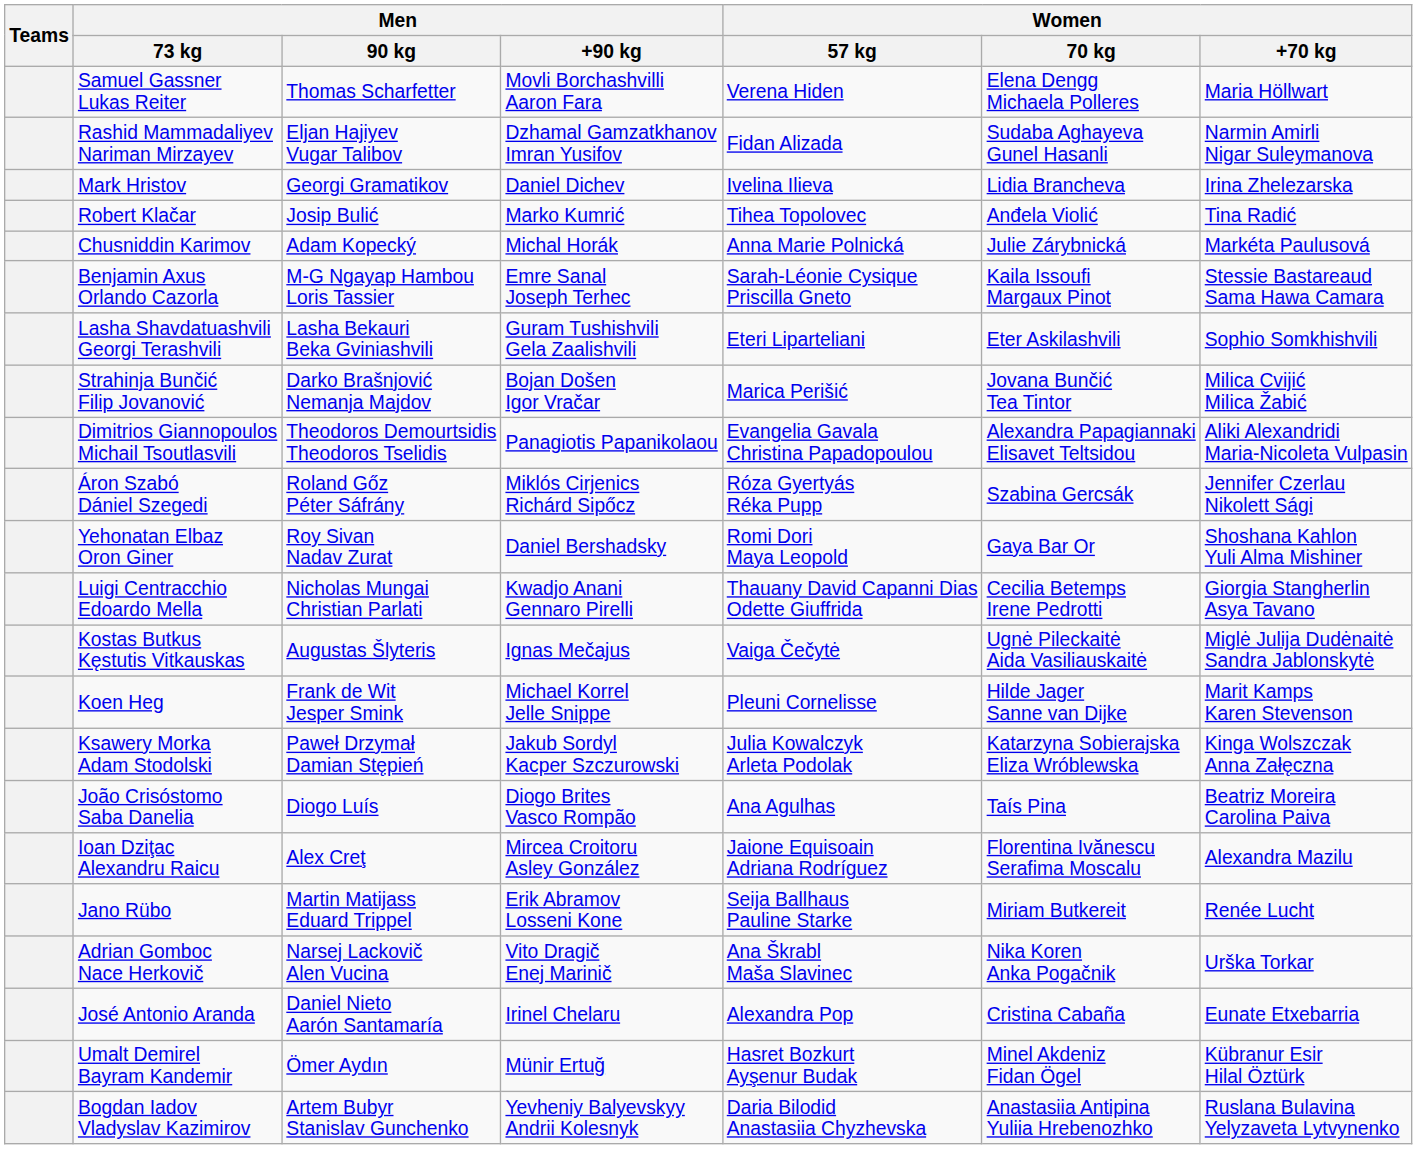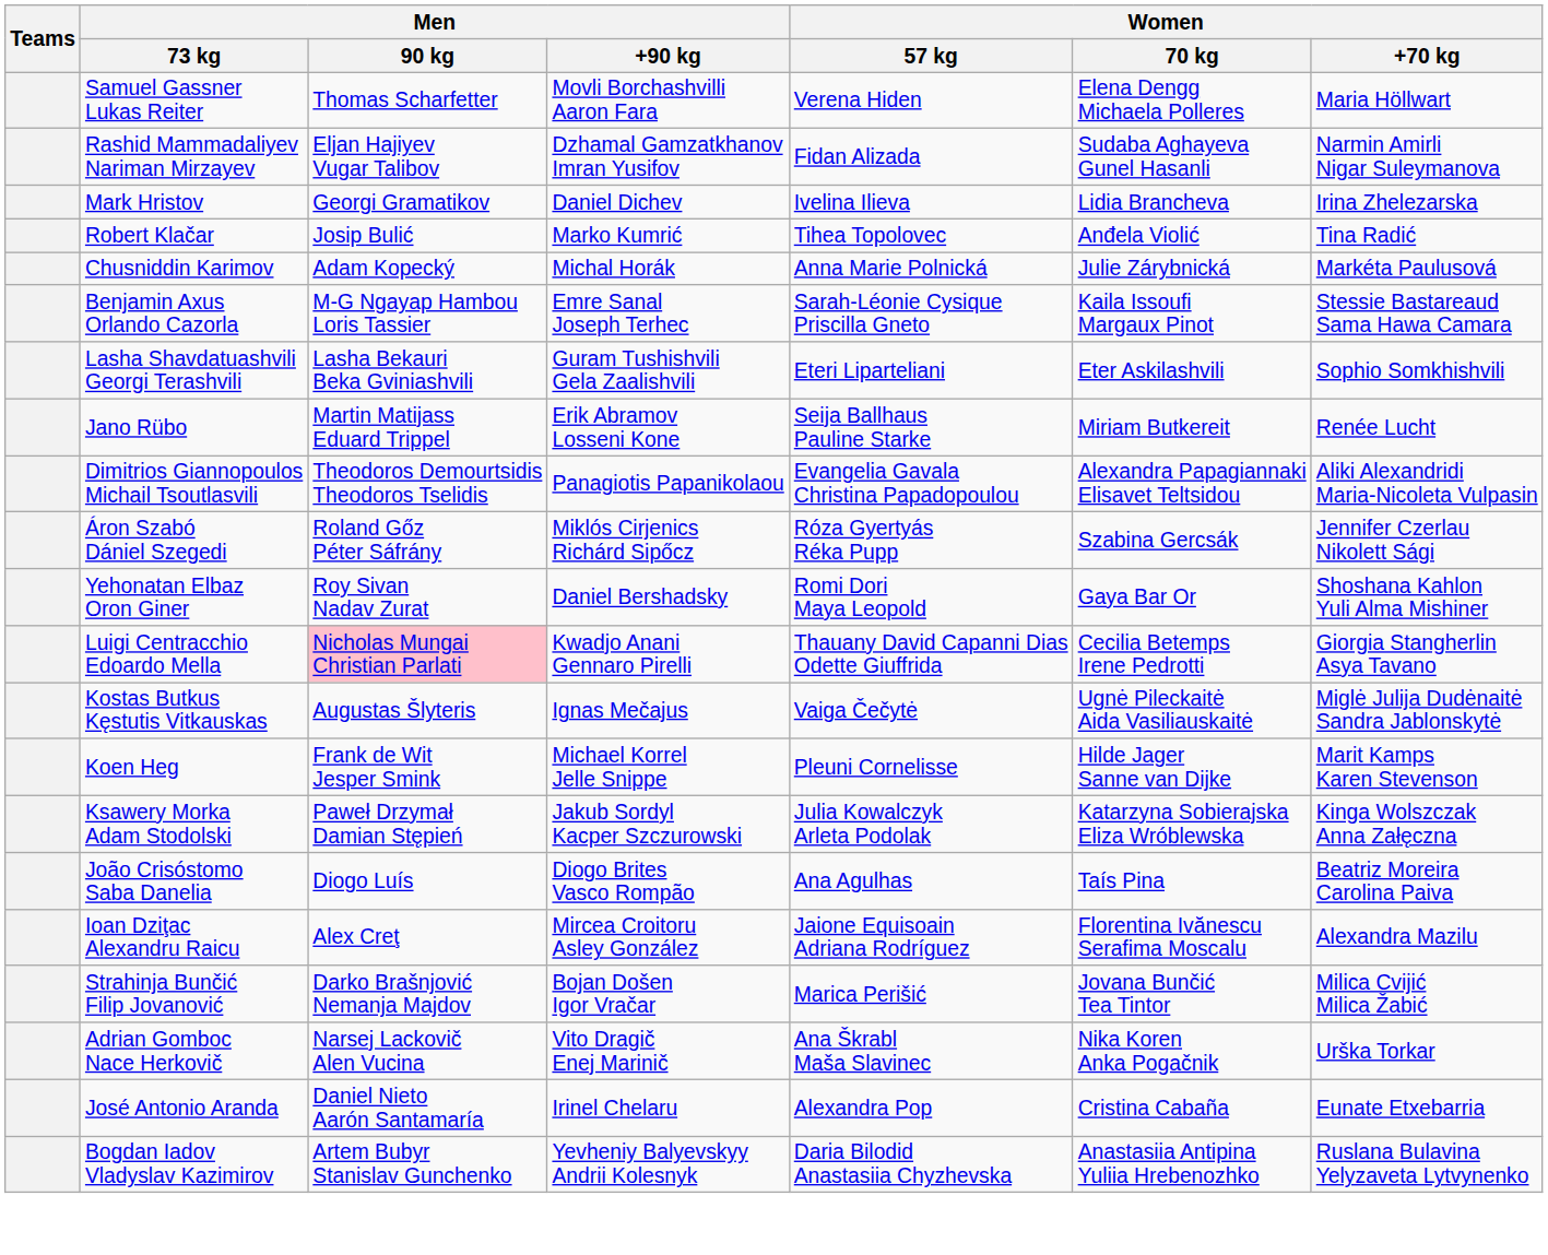 <table class="wikitable sortable mw-collapsible" style="font-size:90%">
 <tr>
 <th rowspan=2>Teams</th>
 <th colspan=3>Men</th>
 <th colspan=3>Women</th>
 </tr>
 <tr>
 <th>73 kg</th>
 <th>90 kg</th>
 <th>+90 kg</th>
 <th>57 kg</th>
 <th>70 kg</th>
 <th>+70 kg</th>
 </tr>
 <tr>
 <th style="text-align:left"></th>
 <td><a href='#'>Samuel Gassner</a><br><a href='#'>Lukas Reiter</a></td>
 <td><a href='#'>Thomas Scharfetter</a></td>
 <td><a href='#'>Movli Borchashvilli</a><br><a href='#'>Aaron Fara</a></td>
 <td><a href='#'>Verena Hiden</a></td>
 <td><a href='#'>Elena Dengg</a><br><a href='#'>Michaela Polleres</a></td>
 <td><a href='#'>Maria Höllwart</a></td>
 </tr>
 <tr>
 <th style="text-align:left"></th>
 <td><a href='#'>Rashid Mammadaliyev</a><br><a href='#'>Nariman Mirzayev</a></td>
 <td><a href='#'>Eljan Hajiyev</a><br><a href='#'>Vugar Talibov</a></td>
 <td><a href='#'>Dzhamal Gamzatkhanov</a><br><a href='#'>Imran Yusifov</a></td>
 <td><a href='#'>Fidan Alizada</a></td>
 <td><a href='#'>Sudaba Aghayeva</a><br><a href='#'>Gunel Hasanli</a></td>
 <td><a href='#'>Narmin Amirli</a><br><a href='#'>Nigar Suleymanova</a></td>
 </tr>
 <tr>
 <th style="text-align:left"></th>
 <td><a href='#'>Mark Hristov</a></td>
 <td><a href='#'>Georgi Gramatikov</a></td>
 <td><a href='#'>Daniel Dichev</a></td>
 <td><a href='#'>Ivelina Ilieva</a></td>
 <td><a href='#'>Lidia Brancheva</a></td>
 <td><a href='#'>Irina Zhelezarska</a></td>
 </tr>
 <tr>
 <th style="text-align:left"></th>
 <td><a href='#'>Robert Klačar</a></td>
 <td><a href='#'>Josip Bulić</a></td>
 <td><a href='#'>Marko Kumrić</a></td>
 <td><a href='#'>Tihea Topolovec</a></td>
 <td><a href='#'>Anđela Violić</a></td>
 <td><a href='#'>Tina Radić</a></td>
 </tr>
 <tr>
 <th style="text-align:left"></th>
 <td><a href='#'>Chusniddin Karimov</a></td>
 <td><a href='#'>Adam Kopecký</a></td>
 <td><a href='#'>Michal Horák</a></td>
 <td><a href='#'>Anna Marie Polnická</a></td>
 <td><a href='#'>Julie Zárybnická</a></td>
 <td><a href='#'>Markéta Paulusová</a></td>
 </tr>
 <tr>
 <th style="text-align:left"></th>
 <td><a href='#'>Benjamin Axus</a> <br><a href='#'>Orlando Cazorla</a></td>
 <td><a href='#'>M-G Ngayap Hambou</a><br><a href='#'>Loris Tassier</a></td>
 <td><a href='#'>Emre Sanal</a><br><a href='#'>Joseph Terhec</a></td>
 <td><a href='#'>Sarah-Léonie Cysique</a><br><a href='#'>Priscilla Gneto</a></td>
 <td><a href='#'>Kaila Issoufi</a><br><a href='#'>Margaux Pinot</a></td>
 <td><a href='#'>Stessie Bastareaud</a><br><a href='#'>Sama Hawa Camara</a></td>
 </tr>
 <tr>
 <th style="text-align:left"></th>
 <td><a href='#'>Lasha Shavdatuashvili</a><br><a href='#'>Georgi Terashvili</a></td>
 <td><a href='#'>Lasha Bekauri</a><br><a href='#'>Beka Gviniashvili</a></td>
 <td><a href='#'>Guram Tushishvili</a><br><a href='#'>Gela Zaalishvili</a></td>
 <td><a href='#'>Eteri Liparteliani</a></td>
 <td><a href='#'>Eter Askilashvili</a></td>
 <td><a href='#'>Sophio Somkhishvili</a></td>
 </tr>
 <tr>
 <th style="text-align:left"></th>
-<td><a href='#'>Strahinja Bunčić</a><br><a href='#'>Filip Jovanović</a></td>
-<td><a href='#'>Darko Brašnjović</a><br><a href='#'>Nemanja Majdov</a></td>
-<td><a href='#'>Bojan Došen</a><br><a href='#'>Igor Vračar</a></td>
-<td><a href='#'>Marica Perišić</a></td>
-<td><a href='#'>Jovana Bunčić</a><br><a href='#'>Tea Tintor</a></td>
-<td><a href='#'>Milica Cvijić</a><br><a href='#'>Milica Žabić</a></td>
+<td><a href='#'>Jano Rübo</a></td>
+<td><a href='#'>Martin Matijass</a><br><a href='#'>Eduard Trippel</a></td>
+<td><a href='#'>Erik Abramov</a><br><a href='#'>Losseni Kone</a></td>
+<td><a href='#'>Seija Ballhaus</a><br><a href='#'>Pauline Starke</a></td>
+<td><a href='#'>Miriam Butkereit</a></td>
+<td><a href='#'>Renée Lucht</a></td>
 </tr>
 <tr>
 <th style="text-align:left"></th>
 <td><a href='#'>Dimitrios Giannopoulos</a><br><a href='#'>Michail Tsoutlasvili</a></td>
 <td><a href='#'>Theodoros Demourtsidis</a><br><a href='#'>Theodoros Tselidis</a></td>
 <td><a href='#'>Panagiotis Papanikolaou</a></td>
 <td><a href='#'>Evangelia Gavala</a><br><a href='#'>Christina Papadopoulou</a></td>
 <td><a href='#'>Alexandra Papagiannaki</a><br><a href='#'>Elisavet Teltsidou</a></td>
 <td><a href='#'>Aliki Alexandridi</a><br><a href='#'>Maria-Nicoleta Vulpasin</a></td>
 </tr>
 <tr>
 <th style="text-align:left"></th>
 <td><a href='#'>Áron Szabó</a><br><a href='#'>Dániel Szegedi</a></td>
 <td><a href='#'>Roland Gőz</a><br><a href='#'>Péter Sáfrány</a></td>
 <td><a href='#'>Miklós Cirjenics</a><br><a href='#'>Richárd Sipőcz</a></td>
 <td><a href='#'>Róza Gyertyás</a><br><a href='#'>Réka Pupp</a></td>
 <td><a href='#'>Szabina Gercsák</a></td>
 <td><a href='#'>Jennifer Czerlau</a><br><a href='#'>Nikolett Sági</a></td>
 </tr>
 <tr>
 <th style="text-align:left"></th>
 <td><a href='#'>Yehonatan Elbaz</a><br><a href='#'>Oron Giner</a></td>
 <td><a href='#'>Roy Sivan</a><br><a href='#'>Nadav Zurat</a></td>
 <td><a href='#'>Daniel Bershadsky</a></td>
 <td><a href='#'>Romi Dori</a><br><a href='#'>Maya Leopold</a></td>
 <td><a href='#'>Gaya Bar Or</a><br></td>
 <td><a href='#'>Shoshana Kahlon</a><br><a href='#'>Yuli Alma Mishiner</a></td>
 </tr>
 <tr>
 <th style="text-align:left"></th>
 <td><a href='#'>Luigi Centracchio</a><br><a href='#'>Edoardo Mella</a></td>
-<td><a href='#'>Nicholas Mungai</a><br><a href='#'>Christian Parlati</a></td>
+<td style="background: pink;"><a href='#'>Nicholas Mungai</a><br><a href='#'>Christian Parlati</a></td>
 <td><a href='#'>Kwadjo Anani</a><br><a href='#'>Gennaro Pirelli</a></td>
 <td><a href='#'>Thauany David Capanni Dias</a><br><a href='#'>Odette Giuffrida</a></td>
 <td><a href='#'>Cecilia Betemps</a><br><a href='#'>Irene Pedrotti</a></td>
 <td><a href='#'>Giorgia Stangherlin</a><br><a href='#'>Asya Tavano</a></td>
 </tr>
 <tr>
 <th style="text-align:left"></th>
 <td><a href='#'>Kostas Butkus</a><br><a href='#'>Kęstutis Vitkauskas</a></td>
 <td><a href='#'>Augustas Šlyteris</a></td>
 <td><a href='#'>Ignas Mečajus</a></td>
 <td><a href='#'>Vaiga Čečytė</a></td>
 <td><a href='#'>Ugnė Pileckaitė</a><br><a href='#'>Aida Vasiliauskaitė</a></td>
 <td><a href='#'>Miglė Julija Dudėnaitė</a><br><a href='#'>Sandra Jablonskytė</a></td>
 </tr>
 <tr>
 <th style="text-align:left"></th>
 <td><a href='#'>Koen Heg</a></td>
 <td><a href='#'>Frank de Wit</a><br><a href='#'>Jesper Smink</a></td>
 <td><a href='#'>Michael Korrel</a><br><a href='#'>Jelle Snippe</a></td>
 <td><a href='#'>Pleuni Cornelisse</a></td>
 <td><a href='#'>Hilde Jager</a><br><a href='#'>Sanne van Dijke</a></td>
 <td><a href='#'>Marit Kamps</a><br><a href='#'>Karen Stevenson</a></td>
 </tr>
 <tr>
 <th style="text-align:left"></th>
 <td><a href='#'>Ksawery Morka</a><br><a href='#'>Adam Stodolski</a></td>
 <td><a href='#'>Paweł Drzymał</a><br><a href='#'>Damian Stępień</a></td>
 <td><a href='#'>Jakub Sordyl</a><br><a href='#'>Kacper Szczurowski</a></td>
 <td><a href='#'>Julia Kowalczyk</a><br><a href='#'>Arleta Podolak</a></td>
 <td><a href='#'>Katarzyna Sobierajska</a><br><a href='#'>Eliza Wróblewska</a></td>
 <td><a href='#'>Kinga Wolszczak</a><br><a href='#'>Anna Załęczna</a></td>
 </tr>
 <tr>
 <th style="text-align:left"></th>
 <td><a href='#'>João Crisóstomo</a><br><a href='#'>Saba Danelia</a></td>
 <td><a href='#'>Diogo Luís</a></td>
 <td><a href='#'>Diogo Brites</a><br><a href='#'>Vasco Rompão</a></td>
 <td><a href='#'>Ana Agulhas</a></td>
 <td><a href='#'>Taís Pina</a></td>
 <td><a href='#'>Beatriz Moreira</a><br><a href='#'>Carolina Paiva</a></td>
 </tr>
 <tr>
 <th style="text-align:left"></th>
 <td><a href='#'>Ioan Dziţac</a><br><a href='#'>Alexandru Raicu</a></td>
 <td><a href='#'>Alex Creţ</a></td>
 <td><a href='#'>Mircea Croitoru</a><br><a href='#'>Asley González</a></td>
 <td><a href='#'>Jaione Equisoain</a><br><a href='#'>Adriana Rodríguez</a></td>
 <td><a href='#'>Florentina Ivănescu</a><br><a href='#'>Serafima Moscalu</a></td>
 <td><a href='#'>Alexandra Mazilu</a></td>
 </tr>
 <tr>
 <th style="text-align:left"></th>
-<td><a href='#'>Jano Rübo</a></td>
-<td><a href='#'>Martin Matijass</a><br><a href='#'>Eduard Trippel</a></td>
-<td><a href='#'>Erik Abramov</a><br><a href='#'>Losseni Kone</a></td>
-<td><a href='#'>Seija Ballhaus</a><br><a href='#'>Pauline Starke</a></td>
-<td><a href='#'>Miriam Butkereit</a></td>
-<td><a href='#'>Renée Lucht</a></td>
+<td><a href='#'>Strahinja Bunčić</a><br><a href='#'>Filip Jovanović</a></td>
+<td><a href='#'>Darko Brašnjović</a><br><a href='#'>Nemanja Majdov</a></td>
+<td><a href='#'>Bojan Došen</a><br><a href='#'>Igor Vračar</a></td>
+<td><a href='#'>Marica Perišić</a></td>
+<td><a href='#'>Jovana Bunčić</a><br><a href='#'>Tea Tintor</a></td>
+<td><a href='#'>Milica Cvijić</a><br><a href='#'>Milica Žabić</a></td>
 </tr>
 <tr>
 <th style="text-align:left"></th>
 <td><a href='#'>Adrian Gomboc</a><br><a href='#'>Nace Herkovič</a></td>
 <td><a href='#'>Narsej Lackovič</a><br><a href='#'>Alen Vucina</a></td>
 <td><a href='#'>Vito Dragič</a><br><a href='#'>Enej Marinič</a></td>
 <td><a href='#'>Ana Škrabl</a><br><a href='#'>Maša Slavinec</a></td>
 <td><a href='#'>Nika Koren</a><br><a href='#'>Anka Pogačnik</a></td>
 <td><a href='#'>Urška Torkar</a></td>
 </tr>
 <tr>
 <th style="text-align:left"></th>
 <td><a href='#'>José Antonio Aranda</a></td>
 <td><a href='#'>Daniel Nieto</a><br><a href='#'>Aarón Santamaría</a></td>
 <td><a href='#'>Irinel Chelaru</a></td>
 <td><a href='#'>Alexandra Pop</a></td>
 <td><a href='#'>Cristina Cabaña</a></td>
 <td><a href='#'>Eunate Etxebarria</a></td>
 </tr>
 <tr>
 <th style="text-align:left"></th>
-<td><a href='#'>Umalt Demirel</a><br><a href='#'>Bayram Kandemir</a></td>
-<td><a href='#'>Ömer Aydın</a></td>
-<td><a href='#'>Münir Ertuğ</a></td>
-<td><a href='#'>Hasret Bozkurt</a><br><a href='#'>Ayşenur Budak</a></td>
-<td><a href='#'>Minel Akdeniz</a><br><a href='#'>Fidan Ögel</a></td>
-<td><a href='#'>Kübranur Esir</a><br><a href='#'>Hilal Öztürk</a></td>
-</tr>
-<tr>
-<th style="text-align:left"></th>
 <td><a href='#'>Bogdan Iadov</a><br><a href='#'>Vladyslav Kazimirov</a></td>
 <td><a href='#'>Artem Bubyr</a><br><a href='#'>Stanislav Gunchenko</a></td>
 <td><a href='#'>Yevheniy Balyevskyy</a><br><a href='#'>Andrii Kolesnyk</a></td>
 <td><a href='#'>Daria Bilodid</a><br><a href='#'>Anastasiia Chyzhevska</a></td>
 <td><a href='#'>Anastasiia Antipina</a><br><a href='#'>Yuliia Hrebenozhko</a></td>
 <td><a href='#'>Ruslana Bulavina</a><br><a href='#'>Yelyzaveta Lytvynenko</a></td>
 </tr>
 </table>
